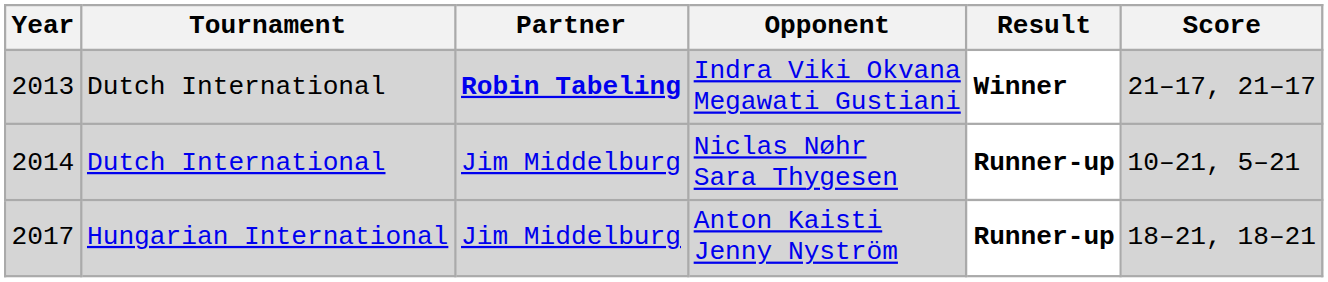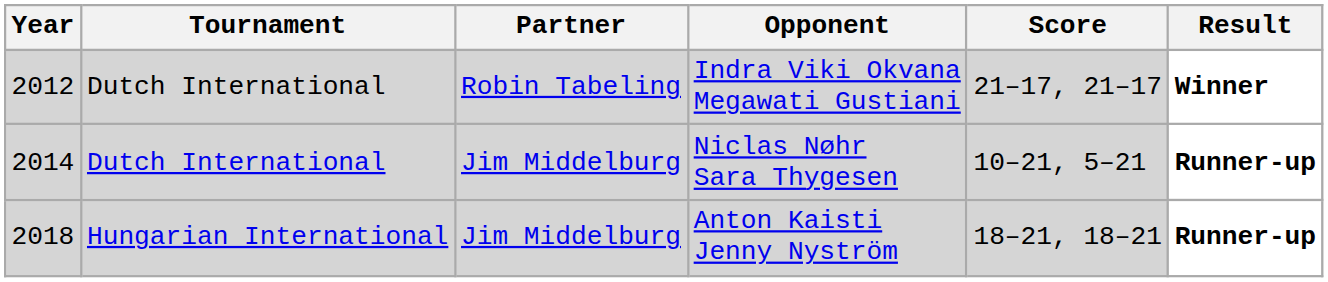 <table class="sortable wikitable" style="font-size: 90%;">
 <tr>
 <th>Year</th>
 <th>Tournament</th>
 <th>Partner</th>
 <th>Opponent</th>
+<th>Score</th>
 <th>Result</th>
-<th>Score</th>
 </tr>
 <tr style="background:#D5D5D5">
-<td align="center">2013</td>
+<td align="center">2012</td>
 <td align="left">Dutch International</td>
-<td align="left"><strong> <a href='#'>Robin Tabeling</a></strong></td>
+<td align="left"> <a href='#'>Robin Tabeling</a></td>
 <td align="left"> <a href='#'>Indra Viki Okvana</a><br> <a href='#'>Megawati Gustiani</a></td>
+<td align="left">21–17, 21–17</td>
 <td style="text-align:left; background:white"> <strong>Winner</strong></td>
-<td align="left">21–17, 21–17</td>
 </tr>
 <tr style="background:#D5D5D5">
 <td align="center">2014</td>
 <td align="left"><a href='#'>Dutch International</a></td>
 <td align="left"> <a href='#'>Jim Middelburg</a></td>
 <td align="left"> <a href='#'>Niclas Nøhr</a> <br>  <a href='#'>Sara Thygesen</a></td>
+<td align="left">10–21, 5–21</td>
 <td style="text-align:left; background:white"> <strong>Runner-up</strong></td>
-<td align="left">10–21, 5–21</td>
 </tr>
 <tr style="background:#D5D5D5">
-<td align="center">2017</td>
+<td align="center">2018</td>
 <td align="left"><a href='#'>Hungarian International</a></td>
 <td align="left"> <a href='#'>Jim Middelburg</a></td>
 <td align="left"> <a href='#'>Anton Kaisti</a><br> <a href='#'>Jenny Nyström</a></td>
+<td align="left">18–21, 18–21</td>
 <td style="text-align:left; background:white"> <strong>Runner-up</strong></td>
-<td align="left">18–21, 18–21</td>
 </tr>
 </table>
